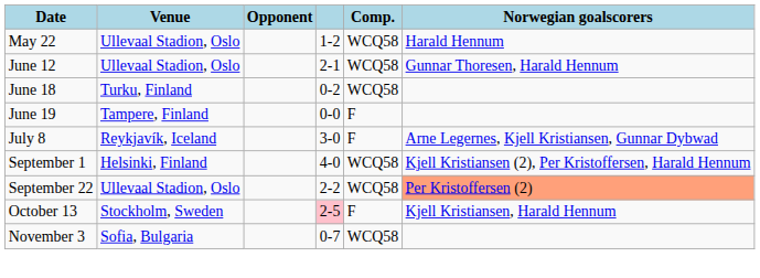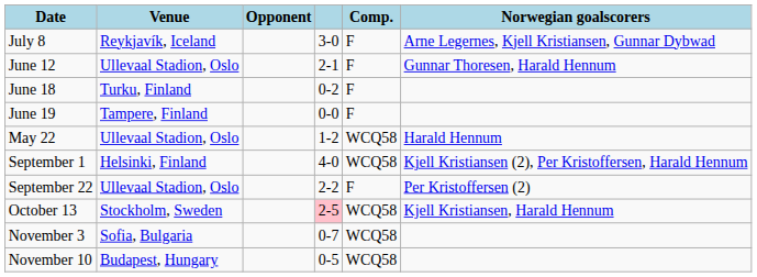 <table class="wikitable">
 <tr>
 <th style="background: lightblue;">Date</th>
 <th style="background: lightblue;">Venue</th>
 <th style="background: lightblue;">Opponent</th>
 <th style="background: lightblue;" align=center></th>
 <th style="background: lightblue;" align=center>Comp.</th>
 <th style="background: lightblue;">Norwegian goalscorers</th>
 </tr>
 <tr>
-<td>May 22</td>
-<td><a href='#'>Ullevaal Stadion</a>, <a href='#'>Oslo</a></td>
+<td>July 8</td>
+<td><a href='#'>Reykjavík</a>, <a href='#'>Iceland</a></td>
 <td></td>
-<td>1-2</td>
-<td>WCQ58</td>
-<td><a href='#'>Harald Hennum</a></td>
+<td>3-0</td>
+<td>F</td>
+<td><a href='#'>Arne Legernes</a>, <a href='#'>Kjell Kristiansen</a>, <a href='#'>Gunnar Dybwad</a></td>
 </tr>
 <tr>
 <td>June 12</td>
 <td><a href='#'>Ullevaal Stadion</a>, <a href='#'>Oslo</a></td>
 <td></td>
 <td>2-1</td>
-<td>WCQ58</td>
+<td>F</td>
 <td><a href='#'>Gunnar Thoresen</a>, <a href='#'>Harald Hennum</a></td>
 </tr>
 <tr>
 <td>June 18</td>
 <td><a href='#'>Turku</a>, <a href='#'>Finland</a></td>
 <td></td>
 <td>0-2</td>
-<td>WCQ58</td>
+<td>F</td>
 <td></td>
 </tr>
 <tr>
 <td>June 19</td>
 <td><a href='#'>Tampere</a>, <a href='#'>Finland</a></td>
 <td></td>
 <td>0-0</td>
 <td>F</td>
 <td></td>
 </tr>
 <tr>
-<td>July 8</td>
-<td><a href='#'>Reykjavík</a>, <a href='#'>Iceland</a></td>
+<td>May 22</td>
+<td><a href='#'>Ullevaal Stadion</a>, <a href='#'>Oslo</a></td>
 <td></td>
-<td>3-0</td>
-<td>F</td>
-<td><a href='#'>Arne Legernes</a>, <a href='#'>Kjell Kristiansen</a>, <a href='#'>Gunnar Dybwad</a></td>
+<td>1-2</td>
+<td>WCQ58</td>
+<td><a href='#'>Harald Hennum</a></td>
 </tr>
 <tr>
 <td>September 1</td>
 <td><a href='#'>Helsinki</a>, <a href='#'>Finland</a></td>
 <td></td>
 <td>4-0</td>
 <td>WCQ58</td>
 <td><a href='#'>Kjell Kristiansen</a> (2), <a href='#'>Per Kristoffersen</a>, <a href='#'>Harald Hennum</a></td>
 </tr>
 <tr>
 <td>September 22</td>
 <td><a href='#'>Ullevaal Stadion</a>, <a href='#'>Oslo</a></td>
 <td></td>
 <td>2-2</td>
-<td>WCQ58</td>
-<td style="background: lightsalmon;"><a href='#'>Per Kristoffersen</a> (2)</td>
+<td>F</td>
+<td><a href='#'>Per Kristoffersen</a> (2)</td>
 </tr>
 <tr>
 <td>October 13</td>
 <td><a href='#'>Stockholm</a>, <a href='#'>Sweden</a></td>
 <td></td>
 <td style="background: pink;">2-5</td>
-<td>F</td>
+<td>WCQ58</td>
 <td><a href='#'>Kjell Kristiansen</a>, <a href='#'>Harald Hennum</a></td>
 </tr>
 <tr>
 <td>November 3</td>
 <td><a href='#'>Sofia</a>, <a href='#'>Bulgaria</a></td>
 <td></td>
 <td>0-7</td>
 <td>WCQ58</td>
 <td></td>
 </tr>
+<tr>
+<td>November 10</td>
+<td><a href='#'>Budapest</a>, <a href='#'>Hungary</a></td>
+<td></td>
+<td>0-5</td>
+<td>WCQ58</td>
+<td></td>
+</tr>
 </table>
